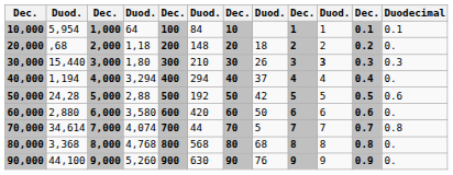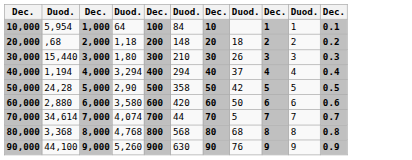 <table class="wikitable">
 <tr>
 <th>Dec.</th>
 <th>Duod.</th>
 <th>Dec.</th>
 <th>Duod.</th>
 <th>Dec.</th>
 <th>Duod.</th>
 <th>Dec.</th>
 <th>Duod.</th>
 <th>Dec.</th>
 <th>Duod.</th>
 <th>Dec.</th>
-<th>Duodecimal</th>
 </tr>
 <tr>
 <td style="background:silver;"><strong>10,000</strong></td>
 <td>5,954</td>
 <td style="background:silver;"><strong>1,000</strong></td>
 <td>64</td>
 <td style="background:silver;"><strong>100</strong></td>
 <td>84</td>
 <td style="background:silver;"><strong>10</strong></td>
 <td></td>
 <td style="background:silver;"><strong>1</strong></td>
 <td>1</td>
 <td style="background:silver;"><strong>0.1</strong></td>
-<td>0.1</td>
 </tr>
 <tr>
 <td style="background:silver;"><strong>20,000</strong></td>
 <td>,68</td>
 <td style="background:silver;"><strong>2,000</strong></td>
 <td>1,18</td>
 <td style="background:silver;"><strong>200</strong></td>
 <td>148</td>
 <td style="background:silver;"><strong>20</strong></td>
 <td>18</td>
 <td style="background:silver;"><strong>2</strong></td>
 <td>2</td>
 <td style="background:silver;"><strong>0.2</strong></td>
-<td>0.</td>
 </tr>
 <tr>
 <td style="background:silver;"><strong>30,000</strong></td>
 <td>15,440</td>
 <td style="background:silver;"><strong>3,000</strong></td>
 <td>1,80</td>
 <td style="background:silver;"><strong>300</strong></td>
 <td>210</td>
 <td style="background:silver;"><strong>30</strong></td>
 <td>26</td>
 <td style="background:silver;"><strong>3</strong></td>
-<td><strong>3</strong></td>
+<td>3</td>
 <td style="background:silver;"><strong>0.3</strong></td>
-<td>0.3</td>
 </tr>
 <tr>
 <td style="background:silver;"><strong>40,000</strong></td>
 <td>1,194</td>
 <td style="background:silver;"><strong>4,000</strong></td>
 <td>3,294</td>
 <td style="background:silver;"><strong>400</strong></td>
 <td>294</td>
 <td style="background:silver;"><strong>40</strong></td>
 <td>37</td>
 <td style="background:silver;"><strong>4</strong></td>
 <td>4</td>
 <td style="background:silver;"><strong>0.4</strong></td>
-<td>0.</td>
 </tr>
 <tr>
 <td style="background:silver;"><strong>50,000</strong></td>
 <td>24,28</td>
 <td style="background:silver;"><strong>5,000</strong></td>
-<td>2,88</td>
+<td>2,90</td>
 <td style="background:silver;"><strong>500</strong></td>
-<td>192</td>
+<td>358</td>
 <td style="background:silver;"><strong>50</strong></td>
 <td>42</td>
 <td style="background:silver;"><strong>5</strong></td>
 <td>5</td>
 <td style="background:silver;"><strong>0.5</strong></td>
-<td>0.6</td>
 </tr>
 <tr>
 <td style="background:silver;"><strong>60,000</strong></td>
 <td>2,880</td>
 <td style="background:silver;"><strong>6,000</strong></td>
 <td>3,580</td>
 <td style="background:silver;"><strong>600</strong></td>
 <td>420</td>
 <td style="background:silver;"><strong>60</strong></td>
 <td>50</td>
 <td style="background:silver;"><strong>6</strong></td>
 <td>6</td>
 <td style="background:silver;"><strong>0.6</strong></td>
-<td>0.</td>
 </tr>
 <tr>
 <td style="background:silver;"><strong>70,000</strong></td>
 <td>34,614</td>
 <td style="background:silver;"><strong>7,000</strong></td>
 <td>4,074</td>
 <td style="background:silver;"><strong>700</strong></td>
 <td>44</td>
 <td style="background:silver;"><strong>70</strong></td>
 <td>5</td>
 <td style="background:silver;"><strong>7</strong></td>
 <td>7</td>
 <td style="background:silver;"><strong>0.7</strong></td>
-<td>0.8</td>
 </tr>
 <tr>
 <td style="background:silver;"><strong>80,000</strong></td>
 <td>3,368</td>
 <td style="background:silver;"><strong>8,000</strong></td>
 <td>4,768</td>
 <td style="background:silver;"><strong>800</strong></td>
 <td>568</td>
 <td style="background:silver;"><strong>80</strong></td>
 <td>68</td>
 <td style="background:silver;"><strong>8</strong></td>
 <td>8</td>
 <td style="background:silver;"><strong>0.8</strong></td>
-<td>0.</td>
 </tr>
 <tr>
 <td style="background:silver;"><strong>90,000</strong></td>
 <td>44,100</td>
 <td style="background:silver;"><strong>9,000</strong></td>
 <td>5,260</td>
 <td style="background:silver;"><strong>900</strong></td>
 <td>630</td>
 <td style="background:silver;"><strong>90</strong></td>
 <td>76</td>
 <td style="background:silver;"><strong>9</strong></td>
 <td>9</td>
 <td style="background:silver;"><strong>0.9</strong></td>
-<td>0.</td>
 </tr>
 </table>
